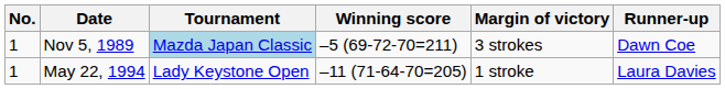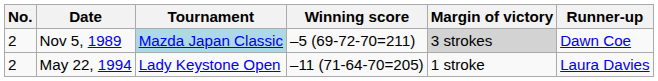 <table class="wikitable" style="font-size:95%;">
 <tr>
 <th>No.</th>
 <th>Date</th>
 <th>Tournament</th>
 <th>Winning score</th>
 <th>Margin of victory</th>
 <th>Runner-up</th>
 </tr>
 <tr>
-<td>1</td>
+<td>2</td>
 <td>Nov 5, <a href='#'>1989</a></td>
 <td style="background: lightblue;"><a href='#'>Mazda Japan Classic</a></td>
 <td>–5 (69-72-70=211)</td>
-<td>3 strokes</td>
+<td style="background: lightgrey;">3 strokes</td>
 <td> <a href='#'>Dawn Coe</a></td>
 </tr>
 <tr>
-<td>1</td>
+<td>2</td>
 <td>May 22, <a href='#'>1994</a></td>
 <td><a href='#'>Lady Keystone Open</a></td>
 <td>–11 (71-64-70=205)</td>
 <td>1 stroke</td>
 <td> <a href='#'>Laura Davies</a></td>
 </tr>
 </table>
